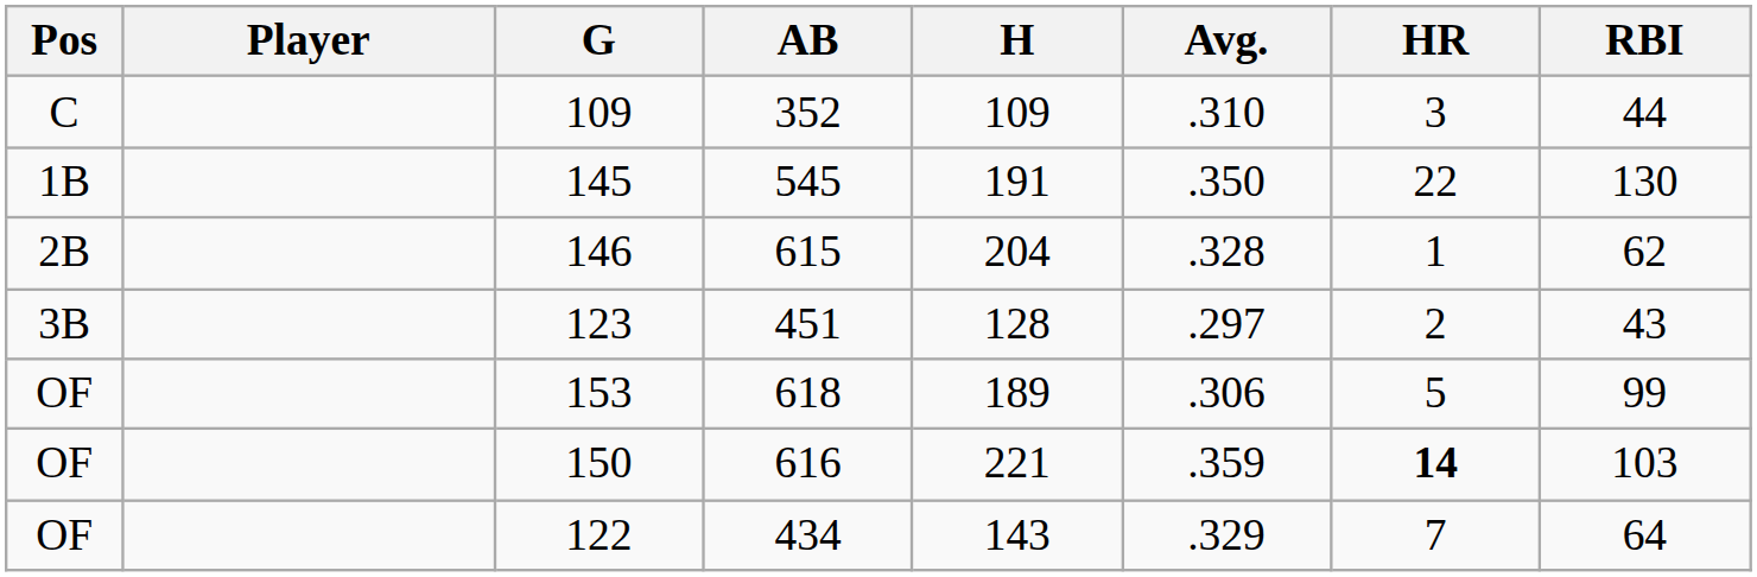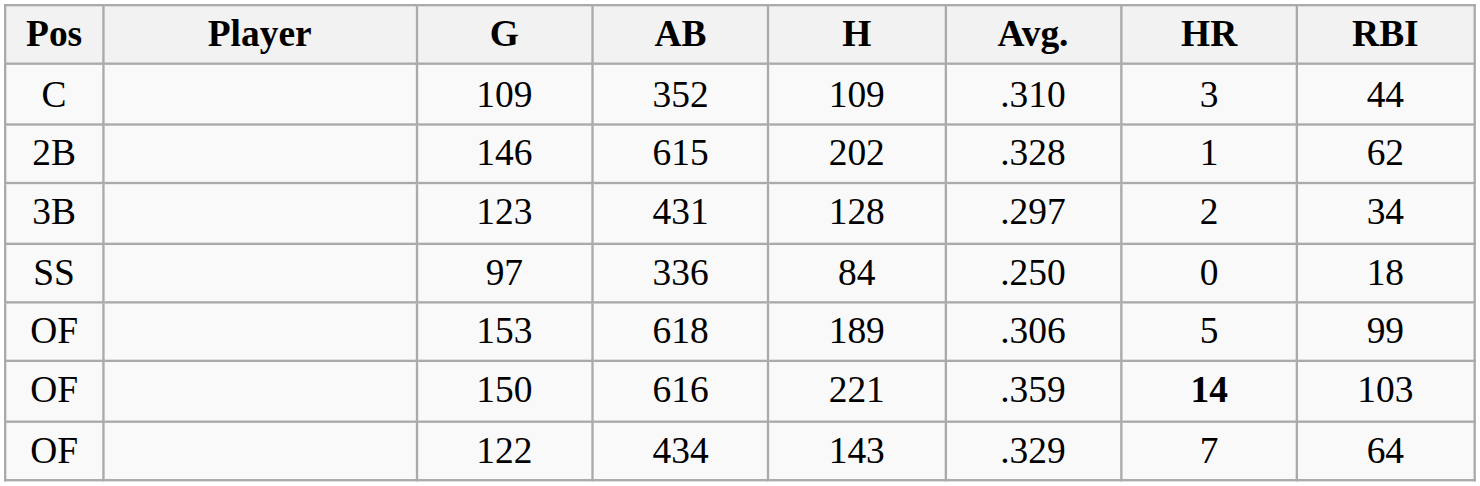 <table class="wikitable sortable">
 <tr>
 <th bgcolor="#DDDDFF" width="5%">Pos</th>
 <th bgcolor="#DDDDFF" width="16%">Player</th>
 <th bgcolor="#DDDDFF" width="9%">G</th>
 <th bgcolor="#DDDDFF" width="9%">AB</th>
 <th bgcolor="#DDDDFF" width="9%">H</th>
 <th bgcolor="#DDDDFF" width="9%">Avg.</th>
 <th bgcolor="#DDDDFF" width="9%">HR</th>
 <th bgcolor="#DDDDFF" width="9%">RBI</th>
 </tr>
 <tr align="center">
 <td>C</td>
 <td></td>
 <td>109</td>
 <td>352</td>
 <td>109</td>
 <td>.310</td>
 <td>3</td>
 <td>44</td>
 </tr>
 <tr align="center">
-<td>1B</td>
-<td></td>
-<td>145</td>
-<td>545</td>
-<td>191</td>
-<td>.350</td>
-<td>22</td>
-<td>130</td>
-</tr>
-<tr align="center">
 <td>2B</td>
 <td></td>
 <td>146</td>
 <td>615</td>
-<td>204</td>
+<td>202</td>
 <td>.328</td>
 <td>1</td>
 <td>62</td>
 </tr>
 <tr align="center">
 <td>3B</td>
 <td></td>
 <td>123</td>
-<td>451</td>
+<td>431</td>
 <td>128</td>
 <td>.297</td>
 <td>2</td>
-<td>43</td>
+<td>34</td>
+</tr>
+<tr align="center">
+<td>SS</td>
+<td></td>
+<td>97</td>
+<td>336</td>
+<td>84</td>
+<td>.250</td>
+<td>0</td>
+<td>18</td>
 </tr>
 <tr align="center">
 <td>OF</td>
 <td></td>
 <td>153</td>
 <td>618</td>
 <td>189</td>
 <td>.306</td>
 <td>5</td>
 <td>99</td>
 </tr>
 <tr align="center">
 <td>OF</td>
 <td></td>
 <td>150</td>
 <td>616</td>
 <td>221</td>
 <td>.359</td>
 <td><strong>14</strong></td>
 <td>103</td>
 </tr>
 <tr align="center">
 <td>OF</td>
 <td></td>
 <td>122</td>
 <td>434</td>
 <td>143</td>
 <td>.329</td>
 <td>7</td>
 <td>64</td>
 </tr>
 </table>
